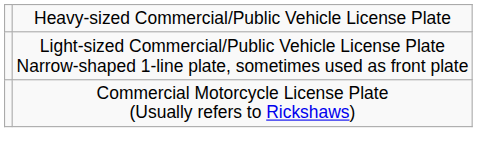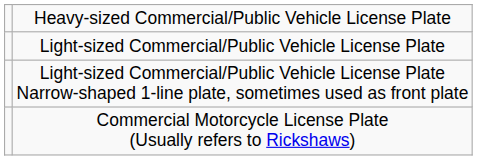 <table class=wikitable style="text-align:center;">
 <tr>
 <td></td>
 <td>Heavy-sized Commercial/Public Vehicle License Plate</td>
+</tr>
+<tr>
+<td></td>
+<td>Light-sized Commercial/Public Vehicle License Plate</td>
 </tr>
 <tr>
 <td></td>
 <td>Light-sized Commercial/Public Vehicle License Plate<br>Narrow-shaped 1-line plate, sometimes used as front plate</td>
 </tr>
 <tr>
 <td></td>
 <td>Commercial Motorcycle License Plate<br>(Usually refers to <a href='#'>Rickshaws</a>)</td>
 </tr>
 </table>
